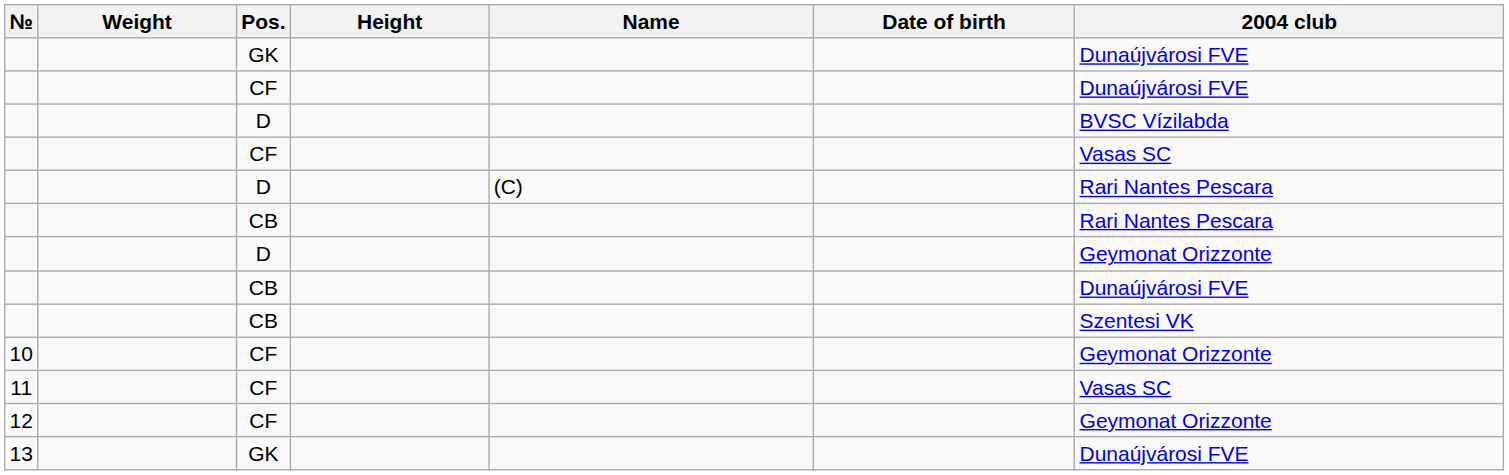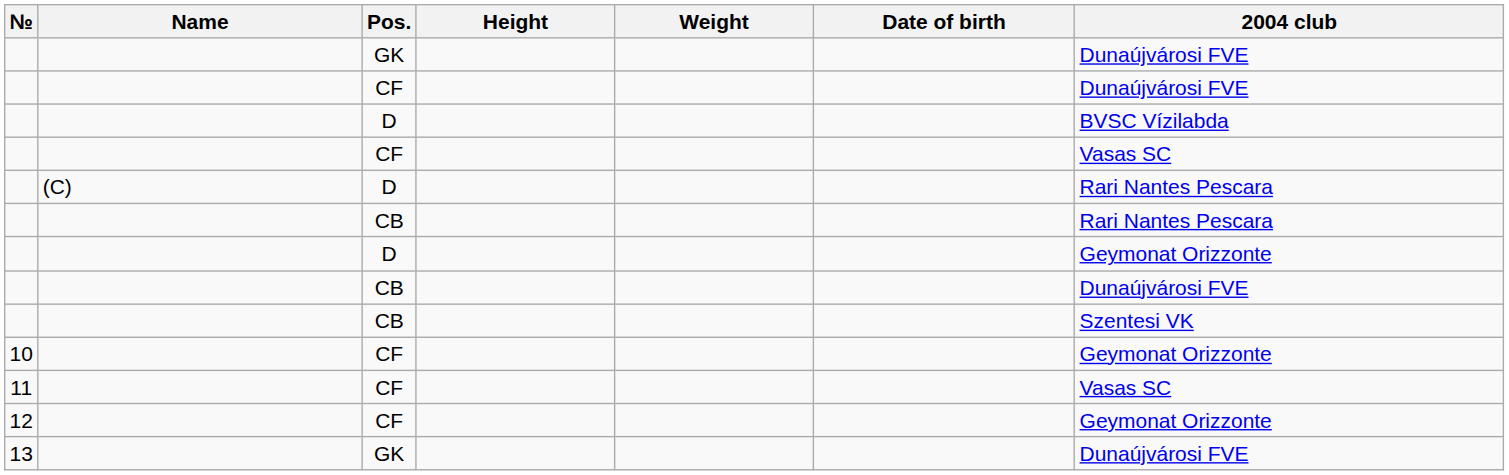 <table class="wikitable sortable" style="font-size:95%; text-align:center;">
 <tr>
 <th>№</th>
-<th style="width:9em">Weight</th>
+<th style="width:15em">Name</th>
 <th>Pos.</th>
 <th style="width:9em">Height</th>
-<th style="width:15em">Name</th>
+<th style="width:9em">Weight</th>
 <th style="width:12em">Date of birth</th>
 <th style="width:20em">2004 club</th>
 </tr>
 <tr>
 <td></td>
-<td></td>
+<td style="text-align:left;"></td>
 <td>GK</td>
 <td></td>
-<td style="text-align:left;"></td>
+<td></td>
 <td style="text-align:right;"></td>
 <td style="text-align:left;"> <a href='#'>Dunaújvárosi FVE</a></td>
 </tr>
 <tr>
 <td></td>
-<td></td>
+<td style="text-align:left;"></td>
 <td>CF</td>
 <td></td>
-<td style="text-align:left;"></td>
+<td></td>
 <td style="text-align:right;"></td>
 <td style="text-align:left;"> <a href='#'>Dunaújvárosi FVE</a></td>
 </tr>
 <tr>
 <td></td>
-<td></td>
+<td style="text-align:left;"></td>
 <td>D</td>
 <td></td>
-<td style="text-align:left;"></td>
+<td></td>
 <td style="text-align:right;"></td>
 <td style="text-align:left;"> <a href='#'>BVSC Vízilabda</a></td>
 </tr>
 <tr>
 <td></td>
-<td></td>
+<td style="text-align:left;"></td>
 <td>CF</td>
 <td></td>
-<td style="text-align:left;"></td>
+<td></td>
 <td style="text-align:right;"></td>
 <td style="text-align:left;"> <a href='#'>Vasas SC</a></td>
 </tr>
 <tr>
 <td></td>
-<td></td>
+<td style="text-align:left;"> (C)</td>
 <td>D</td>
 <td></td>
-<td style="text-align:left;"> (C)</td>
+<td></td>
 <td style="text-align:right;"></td>
 <td style="text-align:left;"> <a href='#'>Rari Nantes Pescara</a></td>
 </tr>
 <tr>
 <td></td>
-<td></td>
+<td style="text-align:left;"></td>
 <td>CB</td>
 <td></td>
-<td style="text-align:left;"></td>
+<td></td>
 <td style="text-align:right;"></td>
 <td style="text-align:left;"> <a href='#'>Rari Nantes Pescara</a></td>
 </tr>
 <tr>
 <td></td>
-<td></td>
+<td style="text-align:left;"></td>
 <td>D</td>
 <td></td>
-<td style="text-align:left;"></td>
+<td></td>
 <td style="text-align:right;"></td>
 <td style="text-align:left;"> <a href='#'>Geymonat Orizzonte</a></td>
 </tr>
 <tr>
 <td></td>
-<td></td>
+<td style="text-align:left;"></td>
 <td>CB</td>
 <td></td>
-<td style="text-align:left;"></td>
+<td></td>
 <td style="text-align:right;"></td>
 <td style="text-align:left;"> <a href='#'>Dunaújvárosi FVE</a></td>
 </tr>
 <tr>
 <td></td>
-<td></td>
+<td style="text-align:left;"></td>
 <td>CB</td>
 <td></td>
-<td style="text-align:left;"></td>
+<td></td>
 <td style="text-align:right;"></td>
 <td style="text-align:left;"> <a href='#'>Szentesi VK</a></td>
 </tr>
 <tr>
 <td>10</td>
-<td></td>
+<td style="text-align:left;"></td>
 <td>CF</td>
 <td></td>
-<td style="text-align:left;"></td>
+<td></td>
 <td style="text-align:right;"></td>
 <td style="text-align:left;"> <a href='#'>Geymonat Orizzonte</a></td>
 </tr>
 <tr>
 <td>11</td>
-<td></td>
+<td style="text-align:left;"></td>
 <td>CF</td>
 <td></td>
-<td style="text-align:left;"></td>
+<td></td>
 <td style="text-align:right;"></td>
 <td style="text-align:left;"> <a href='#'>Vasas SC</a></td>
 </tr>
 <tr>
 <td>12</td>
-<td></td>
+<td style="text-align:left;"></td>
 <td>CF</td>
 <td></td>
-<td style="text-align:left;"></td>
+<td></td>
 <td style="text-align:right;"></td>
 <td style="text-align:left;"> <a href='#'>Geymonat Orizzonte</a></td>
 </tr>
 <tr>
 <td>13</td>
-<td></td>
+<td style="text-align:left;"></td>
 <td>GK</td>
 <td></td>
-<td style="text-align:left;"></td>
+<td></td>
 <td style="text-align:right;"></td>
 <td style="text-align:left;"> <a href='#'>Dunaújvárosi FVE</a></td>
 </tr>
 </table>
